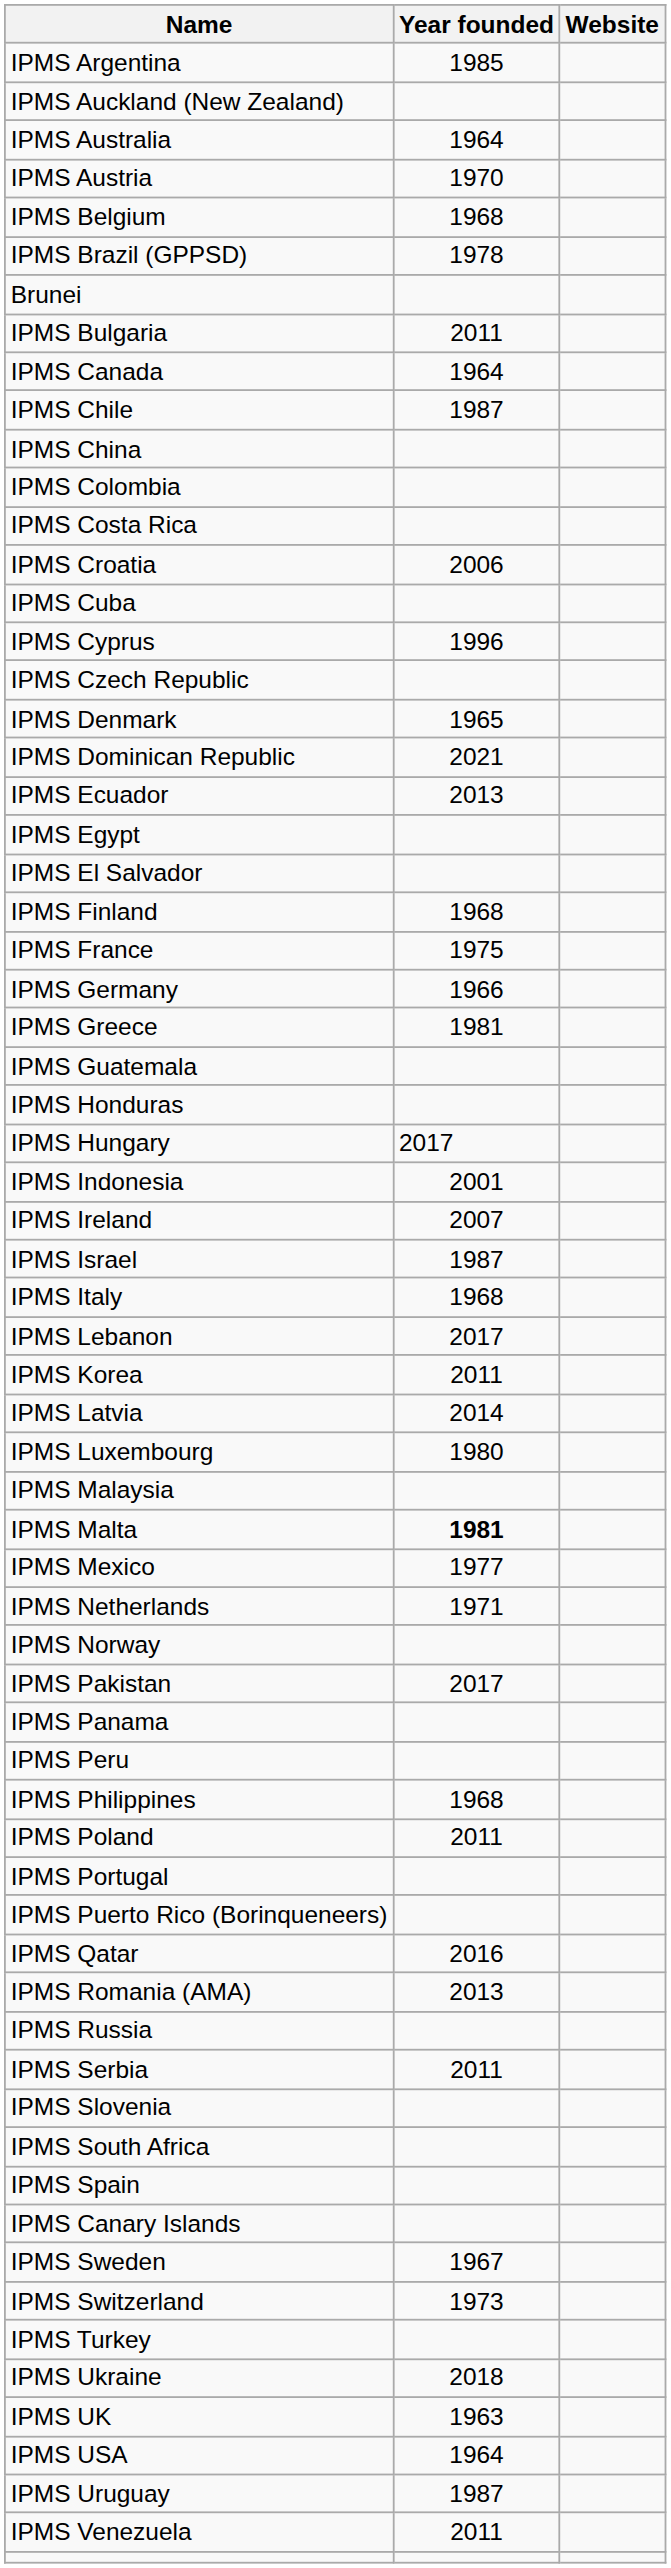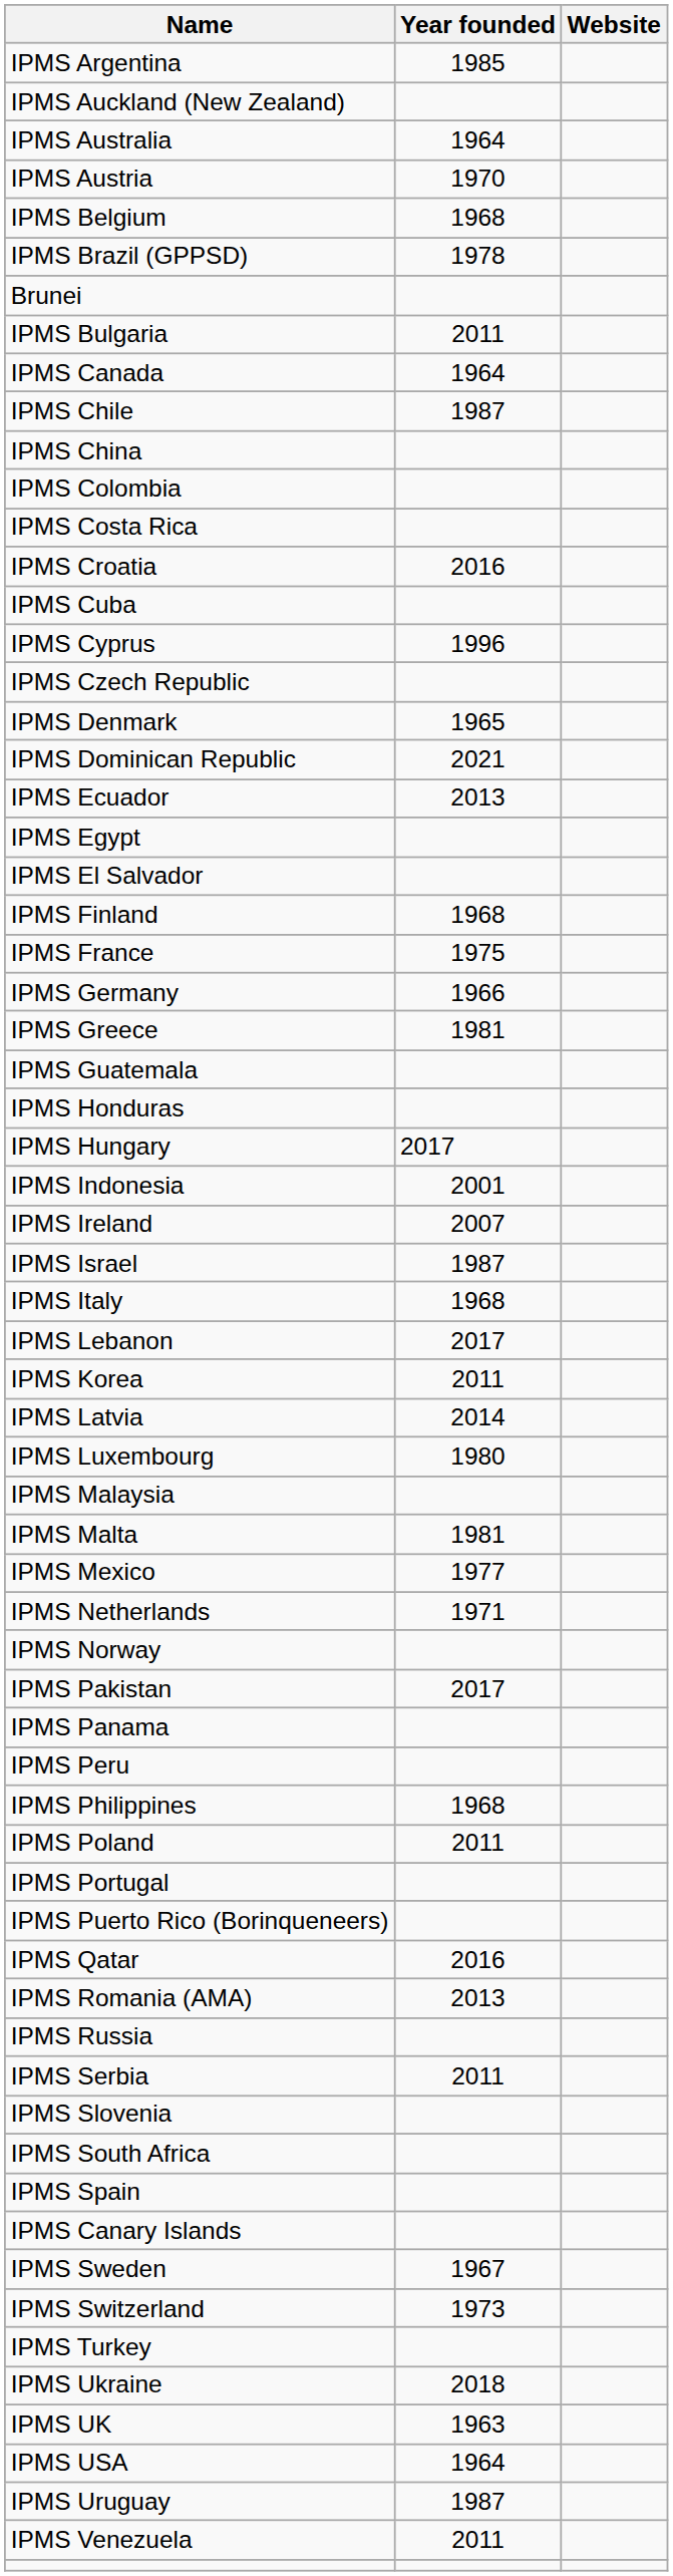 <table class="wikitable sortable" style="font-size: 85%;">
 <tr>
 <th>Name</th>
 <th>Year founded</th>
 <th>Website</th>
 </tr>
 <tr>
 <td> IPMS Argentina</td>
 <td align=center>1985</td>
 <td></td>
 </tr>
 <tr>
 <td> IPMS Auckland (New Zealand)</td>
 <td></td>
 <td></td>
 </tr>
 <tr>
 <td> IPMS Australia</td>
 <td align=center>1964</td>
 <td></td>
 </tr>
 <tr>
 <td> IPMS Austria</td>
 <td align=center>1970</td>
 <td></td>
 </tr>
 <tr>
 <td> IPMS Belgium</td>
 <td align=center>1968</td>
 <td></td>
 </tr>
 <tr>
 <td> IPMS Brazil (GPPSD)</td>
 <td align=center>1978</td>
 <td></td>
 </tr>
 <tr>
 <td>  Brunei</td>
 <td></td>
 <td></td>
 </tr>
 <tr>
 <td> IPMS Bulgaria</td>
 <td align=center>2011</td>
 <td></td>
 </tr>
 <tr>
 <td> IPMS Canada</td>
 <td align=center>1964</td>
 <td></td>
 </tr>
 <tr>
 <td> IPMS Chile</td>
 <td align=center>1987</td>
 <td></td>
 </tr>
 <tr>
 <td> IPMS China</td>
 <td></td>
 <td></td>
 </tr>
 <tr>
 <td> IPMS Colombia</td>
 <td></td>
 <td></td>
 </tr>
 <tr>
 <td> IPMS Costa Rica</td>
 <td></td>
 <td></td>
 </tr>
 <tr>
 <td> IPMS Croatia</td>
-<td align=center>2006</td>
+<td align=center>2016</td>
 <td></td>
 </tr>
 <tr>
 <td> IPMS Cuba</td>
 <td></td>
 <td></td>
 </tr>
 <tr>
 <td> IPMS Cyprus</td>
 <td align=center>1996</td>
 <td></td>
 </tr>
 <tr>
 <td> IPMS Czech Republic</td>
 <td></td>
 <td></td>
 </tr>
 <tr>
 <td> IPMS Denmark</td>
 <td align=center>1965</td>
 <td></td>
 </tr>
 <tr>
 <td> IPMS Dominican Republic</td>
 <td align=center>2021</td>
 <td></td>
 </tr>
 <tr>
 <td> IPMS Ecuador</td>
 <td align=center>2013</td>
 <td></td>
 </tr>
 <tr>
 <td> IPMS Egypt</td>
 <td></td>
 <td></td>
 </tr>
 <tr>
 <td> IPMS El Salvador</td>
 <td></td>
 <td></td>
 </tr>
 <tr>
 <td> IPMS Finland</td>
 <td align=center>1968</td>
 <td></td>
 </tr>
 <tr>
 <td> IPMS France</td>
 <td align=center>1975</td>
 <td></td>
 </tr>
 <tr>
 <td> IPMS Germany</td>
 <td align=center>1966</td>
 <td></td>
 </tr>
 <tr>
 <td> IPMS Greece</td>
 <td align=center>1981</td>
 <td></td>
 </tr>
 <tr>
 <td> IPMS Guatemala</td>
 <td></td>
 <td></td>
 </tr>
 <tr>
 <td> IPMS Honduras</td>
 <td></td>
 <td></td>
 </tr>
 <tr>
 <td>IPMS Hungary</td>
 <td>2017</td>
 <td></td>
 </tr>
 <tr>
 <td> IPMS Indonesia</td>
 <td align=center>2001</td>
 <td></td>
 </tr>
 <tr>
 <td> IPMS Ireland</td>
 <td align=center>2007</td>
 <td></td>
 </tr>
 <tr>
 <td> IPMS Israel</td>
 <td align=center>1987</td>
 <td></td>
 </tr>
 <tr>
 <td> IPMS Italy</td>
 <td align=center>1968</td>
 <td></td>
 </tr>
 <tr>
 <td> IPMS Lebanon</td>
 <td align=center>2017</td>
 <td></td>
 </tr>
 <tr>
 <td> IPMS Korea</td>
 <td align=center>2011</td>
 <td></td>
 </tr>
 <tr>
 <td> IPMS Latvia</td>
 <td align=center>2014</td>
 <td></td>
 </tr>
 <tr>
 <td> IPMS Luxembourg</td>
 <td align=center>1980</td>
 <td></td>
 </tr>
 <tr>
 <td> IPMS Malaysia</td>
 <td></td>
 <td></td>
 </tr>
 <tr>
 <td> IPMS Malta</td>
-<td align=center><strong>1981</strong></td>
+<td align=center>1981</td>
 <td></td>
 </tr>
 <tr>
 <td> IPMS Mexico</td>
 <td align=center>1977</td>
 <td></td>
 </tr>
 <tr>
 <td> IPMS Netherlands</td>
 <td align=center>1971</td>
 <td></td>
 </tr>
 <tr>
 <td> IPMS Norway</td>
 <td></td>
 <td></td>
 </tr>
 <tr>
 <td> IPMS Pakistan</td>
 <td align=center>2017</td>
 <td></td>
 </tr>
 <tr>
 <td> IPMS Panama</td>
 <td></td>
 <td></td>
 </tr>
 <tr>
 <td> IPMS Peru</td>
 <td></td>
 <td></td>
 </tr>
 <tr>
 <td> IPMS Philippines</td>
 <td align=center>1968</td>
 <td></td>
 </tr>
 <tr>
 <td> IPMS Poland</td>
 <td align=center>2011</td>
 <td></td>
 </tr>
 <tr>
 <td> IPMS Portugal</td>
 <td></td>
 <td></td>
 </tr>
 <tr>
 <td> IPMS Puerto Rico (Borinqueneers)</td>
 <td></td>
 <td></td>
 </tr>
 <tr>
 <td> IPMS Qatar</td>
 <td align=center>2016</td>
 <td></td>
 </tr>
 <tr>
 <td> IPMS Romania (AMA)</td>
 <td align=center>2013</td>
 <td></td>
 </tr>
 <tr>
 <td> IPMS Russia</td>
 <td></td>
 <td></td>
 </tr>
 <tr>
 <td> IPMS Serbia</td>
 <td align=center>2011</td>
 <td></td>
 </tr>
 <tr>
 <td> IPMS Slovenia</td>
 <td></td>
 <td></td>
 </tr>
 <tr>
 <td> IPMS South Africa</td>
 <td></td>
 <td></td>
 </tr>
 <tr>
 <td> IPMS Spain</td>
 <td></td>
 <td></td>
 </tr>
 <tr>
 <td> IPMS Canary Islands</td>
 <td></td>
 <td></td>
 </tr>
 <tr>
 <td> IPMS Sweden</td>
 <td align=center>1967</td>
 <td></td>
 </tr>
 <tr>
 <td> IPMS Switzerland</td>
 <td align=center>1973</td>
 <td></td>
 </tr>
 <tr>
 <td> IPMS Turkey</td>
 <td></td>
 <td></td>
 </tr>
 <tr>
 <td> IPMS Ukraine</td>
 <td align=center>2018</td>
 <td></td>
 </tr>
 <tr>
 <td> IPMS UK</td>
 <td align=center>1963</td>
 <td></td>
 </tr>
 <tr>
 <td> IPMS USA</td>
 <td align=center>1964</td>
 <td></td>
 </tr>
 <tr>
 <td> IPMS Uruguay</td>
 <td align=center>1987</td>
 <td></td>
 </tr>
 <tr>
 <td> IPMS Venezuela</td>
 <td align=center>2011</td>
 <td></td>
 </tr>
 <tr>
 <td></td>
 <td></td>
 </tr>
 </table>
